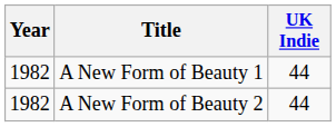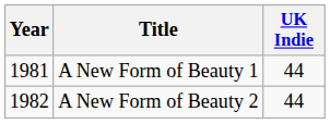 <table class="wikitable plainrowheaders" style="text-align:center;">
 <tr>
 <th scope="col" rowspan="1">Year</th>
 <th scope="col" rowspan="1">Title</th>
 <th scope="col" rowspan="1" style="width:3em;font-size:90%;"><a href='#'>UK Indie</a><br></th>
 </tr>
 <tr>
-<td>1982</td>
+<td>1981</td>
 <td>A New Form of Beauty 1</td>
 <td>44</td>
 </tr>
 <tr>
 <td>1982</td>
 <td>A New Form of Beauty 2</td>
 <td>44</td>
 </tr>
 </table>
